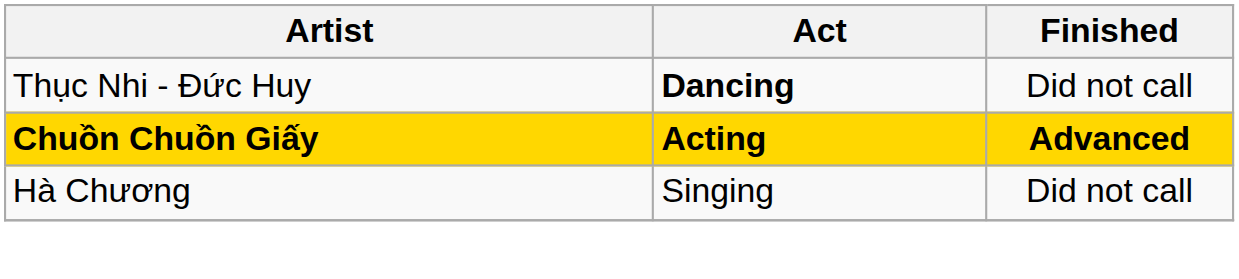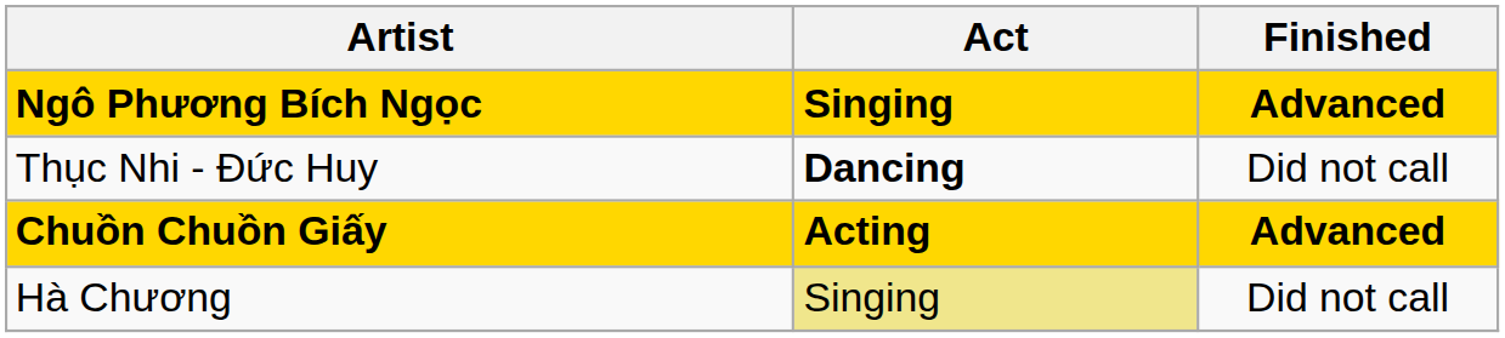 <table class="wikitable" style="height:4.7em">
 <tr>
 <th width=300>Artist</th>
 <th width=150>Act</th>
 <th width=110>Finished</th>
+</tr>
+<tr>
+<td bgcolor=gold><strong>Ngô Phương Bích Ngọc</strong></td>
+<td bgcolor=gold><strong>Singing</strong></td>
+<td align=center bgcolor=gold><strong>Advanced</strong></td>
 </tr>
 <tr>
 <td>Thục Nhi - Đức Huy</td>
 <td><strong>Dancing</strong></td>
 <td align=center>Did not call</td>
 </tr>
 <tr>
 <td bgcolor=gold><strong>Chuồn Chuồn Giấy</strong></td>
 <td bgcolor=gold><strong>Acting</strong></td>
 <td align=center bgcolor=gold><strong>Advanced</strong></td>
 </tr>
 <tr>
 <td>Hà Chương</td>
-<td>Singing</td>
+<td style="background: khaki;">Singing</td>
 <td align=center>Did not call</td>
 </tr>
 <tr>
 </tr>
 </table>
